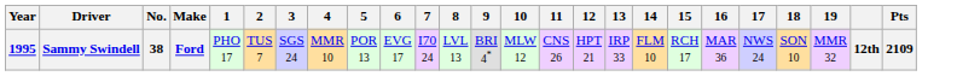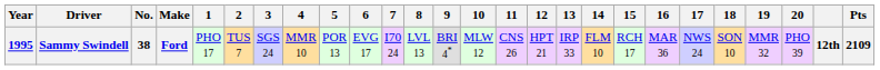 <table class="wikitable" style="text-align:center; font-size:75%">
 <tr>
 <th>Year</th>
 <th>Driver</th>
 <th>No.</th>
 <th>Make</th>
 <th>1</th>
 <th>2</th>
 <th>3</th>
 <th>4</th>
 <th>5</th>
 <th>6</th>
 <th>7</th>
 <th>8</th>
 <th>9</th>
 <th>10</th>
 <th>11</th>
 <th>12</th>
 <th>13</th>
 <th>14</th>
 <th>15</th>
 <th>16</th>
 <th>17</th>
 <th>18</th>
 <th>19</th>
+<th>20</th>
 <th></th>
 <th>Pts</th>
 </tr>
 <tr>
 <th><a href='#'>1995</a></th>
 <th><a href='#'>Sammy Swindell</a></th>
 <th>38</th>
 <th><a href='#'>Ford</a></th>
 <td style="background:#DFFFDF;"><a href='#'>PHO</a><br><small>17</small></td>
 <td style="background:#FFDF9F;"><a href='#'>TUS</a><br><small>7</small></td>
 <td style="background:#CFCFFF;"><a href='#'>SGS</a><br><small>24</small></td>
 <td style="background:#FFDF9F;"><a href='#'>MMR</a><br><small>10</small></td>
 <td style="background:#DFFFDF;"><a href='#'>POR</a><br><small>13</small></td>
 <td style="background:#DFFFDF;"><a href='#'>EVG</a><br><small>17</small></td>
 <td style="background:#EFCFFF;"><a href='#'>I70</a><br><small>24</small></td>
 <td style="background:#DFFFDF;"><a href='#'>LVL</a><br><small>13</small></td>
 <td style="background:#DFDFDF;"><a href='#'>BRI</a><br><small>4<sup>*</sup></small></td>
 <td style="background:#DFFFDF;"><a href='#'>MLW</a><br><small>12</small></td>
 <td style="background:#EFCFFF;"><a href='#'>CNS</a><br><small>26</small></td>
 <td style="background:#EFCFFF;"><a href='#'>HPT</a><br><small>21</small></td>
 <td style="background:#EFCFFF;"><a href='#'>IRP</a><br><small>33</small></td>
 <td style="background:#FFDF9F;"><a href='#'>FLM</a><br><small>10</small></td>
 <td style="background:#DFFFDF;"><a href='#'>RCH</a><br><small>17</small></td>
 <td style="background:#EFCFFF;"><a href='#'>MAR</a><br><small>36</small></td>
 <td style="background:#CFCFFF;"><a href='#'>NWS</a><br><small>24</small></td>
 <td style="background:#FFDF9F;"><a href='#'>SON</a><br><small>10</small></td>
 <td style="background:#EFCFFF;"><a href='#'>MMR</a><br><small>32</small></td>
+<td style="background:#EFCFFF;"><a href='#'>PHO</a><br><small>39</small></td>
 <th>12th</th>
 <th>2109</th>
 </tr>
 </table>
